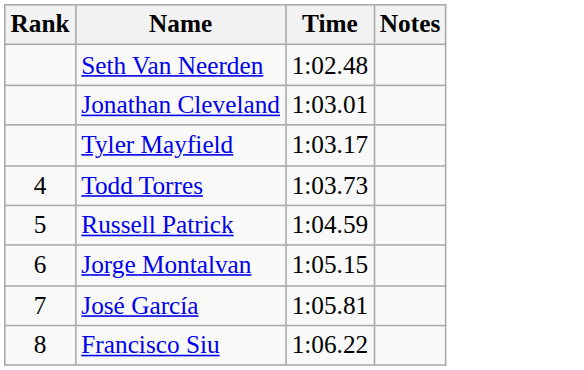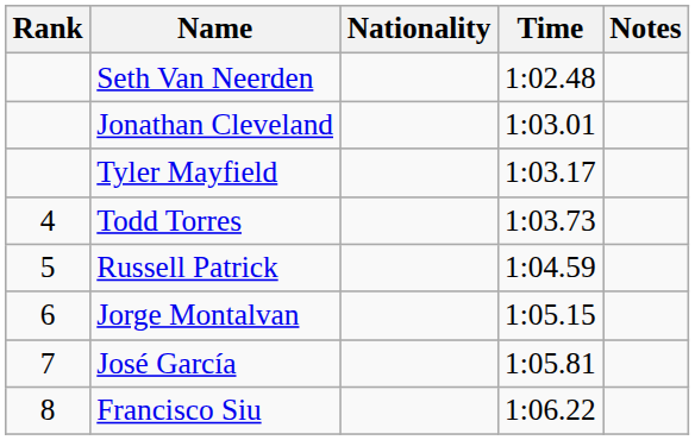 <table class="wikitable sortable" style="text-align:center">
 <tr>
 <th>Rank</th>
 <th>Name</th>
+<th>Nationality</th>
 <th>Time</th>
 <th>Notes</th>
 </tr>
 <tr>
 <td></td>
 <td align=left><a href='#'>Seth Van Neerden</a></td>
+<td align=left></td>
 <td>1:02.48</td>
 <td></td>
 </tr>
 <tr>
 <td></td>
 <td align=left><a href='#'>Jonathan Cleveland</a></td>
+<td align=left></td>
 <td>1:03.01</td>
 <td></td>
 </tr>
 <tr>
 <td></td>
 <td align=left><a href='#'>Tyler Mayfield</a></td>
+<td align=left></td>
 <td>1:03.17</td>
 <td></td>
 </tr>
 <tr>
 <td>4</td>
 <td align=left><a href='#'>Todd Torres</a></td>
+<td align=left></td>
 <td>1:03.73</td>
 <td></td>
 </tr>
 <tr>
 <td>5</td>
 <td align=left><a href='#'>Russell Patrick</a></td>
+<td align=left></td>
 <td>1:04.59</td>
 <td></td>
 </tr>
 <tr>
 <td>6</td>
 <td align=left><a href='#'>Jorge Montalvan</a></td>
+<td align=left></td>
 <td>1:05.15</td>
 <td></td>
 </tr>
 <tr>
 <td>7</td>
 <td align=left><a href='#'>José García</a></td>
+<td align=left></td>
 <td>1:05.81</td>
 <td></td>
 </tr>
 <tr>
 <td>8</td>
 <td align=left><a href='#'>Francisco Siu</a></td>
+<td align=left></td>
 <td>1:06.22</td>
 <td></td>
 </tr>
 </table>
